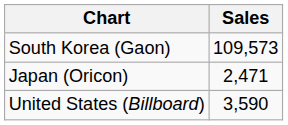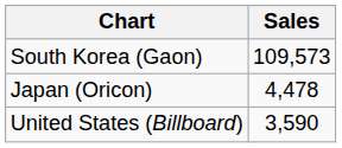 <table class="wikitable">
 <tr>
 <th>Chart</th>
 <th>Sales</th>
 </tr>
 <tr>
 <td>South Korea (Gaon)</td>
 <td style="text-align:center;">109,573</td>
 </tr>
 <tr>
 <td>Japan (Oricon)</td>
-<td style="text-align:center;">2,471</td>
+<td style="text-align:center;">4,478</td>
 </tr>
 <tr>
 <td>United States (<em>Billboard</em>)</td>
 <td style="text-align:center;">3,590</td>
 </tr>
 </table>
